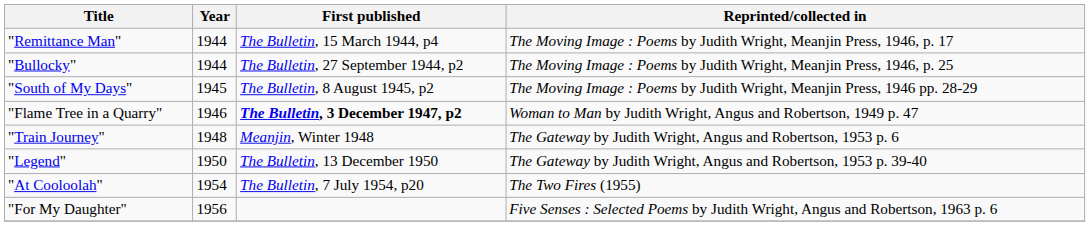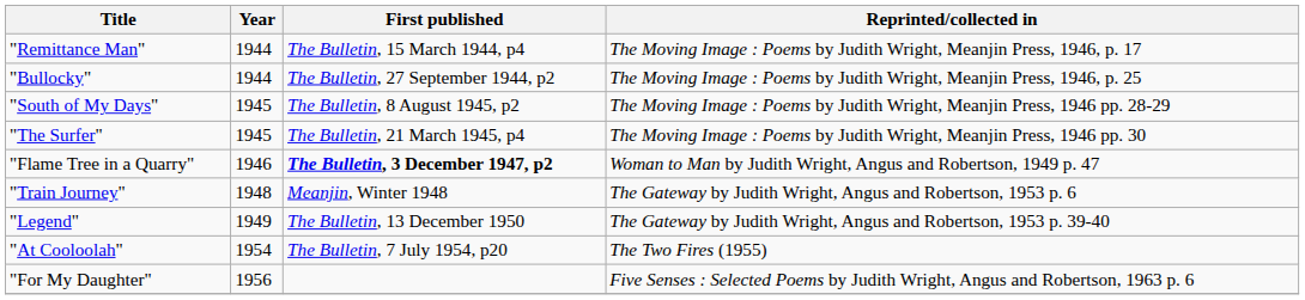 <table class='wikitable sortable' width='90%'>
 <tr>
 <th>Title</th>
 <th>Year</th>
 <th>First published</th>
 <th>Reprinted/collected in</th>
 </tr>
 <tr>
 <td>"<a href='#'>Remittance Man</a>"</td>
 <td>1944</td>
 <td><em><a href='#'>The Bulletin</a></em>, 15 March 1944, p4</td>
 <td><em>The Moving Image : Poems</em> by Judith Wright, Meanjin Press, 1946, p. 17</td>
 </tr>
 <tr>
 <td>"<a href='#'>Bullocky</a>"</td>
 <td>1944</td>
 <td><em><a href='#'>The Bulletin</a></em>, 27 September 1944, p2</td>
 <td><em>The Moving Image : Poems</em> by Judith Wright, Meanjin Press, 1946, p. 25</td>
 </tr>
 <tr>
 <td>"<a href='#'>South of My Days</a>"</td>
 <td>1945</td>
 <td><em><a href='#'>The Bulletin</a></em>, 8 August 1945, p2</td>
 <td><em>The Moving Image : Poems</em> by Judith Wright, Meanjin Press, 1946 pp. 28-29</td>
 </tr>
 <tr>
+<td>"<a href='#'>The Surfer</a>"</td>
+<td>1945</td>
+<td><em><a href='#'>The Bulletin</a></em>, 21 March 1945, p4</td>
+<td><em>The Moving Image : Poems</em> by Judith Wright, Meanjin Press, 1946 pp. 30</td>
+</tr>
+<tr>
 <td>"Flame Tree in a Quarry"</td>
 <td>1946</td>
 <td><strong><em><a href='#'>The Bulletin</a></em>, 3 December 1947, p2</strong></td>
 <td><em>Woman to Man</em> by Judith Wright, Angus and Robertson, 1949 p. 47</td>
 </tr>
 <tr>
 <td>"<a href='#'>Train Journey</a>"</td>
 <td>1948</td>
 <td><em><a href='#'>Meanjin</a></em>, Winter 1948</td>
 <td><em>The Gateway</em> by Judith Wright, Angus and Robertson, 1953 p. 6</td>
 </tr>
 <tr>
 <td>"<a href='#'>Legend</a>"</td>
-<td>1950</td>
+<td>1949</td>
 <td><em><a href='#'>The Bulletin</a></em>, 13 December 1950</td>
 <td><em>The Gateway</em> by Judith Wright, Angus and Robertson, 1953 p. 39-40</td>
 </tr>
 <tr>
 <td>"<a href='#'>At Cooloolah</a>"</td>
 <td>1954</td>
 <td><em><a href='#'>The Bulletin</a></em>, 7 July 1954, p20</td>
 <td><em>The Two Fires</em> (1955)</td>
 </tr>
 <tr>
 <td>"For My Daughter"</td>
 <td>1956</td>
 <td></td>
 <td><em>Five Senses : Selected Poems</em> by Judith Wright, Angus and Robertson, 1963 p. 6</td>
 </tr>
 <tr>
 </tr>
 </table>
